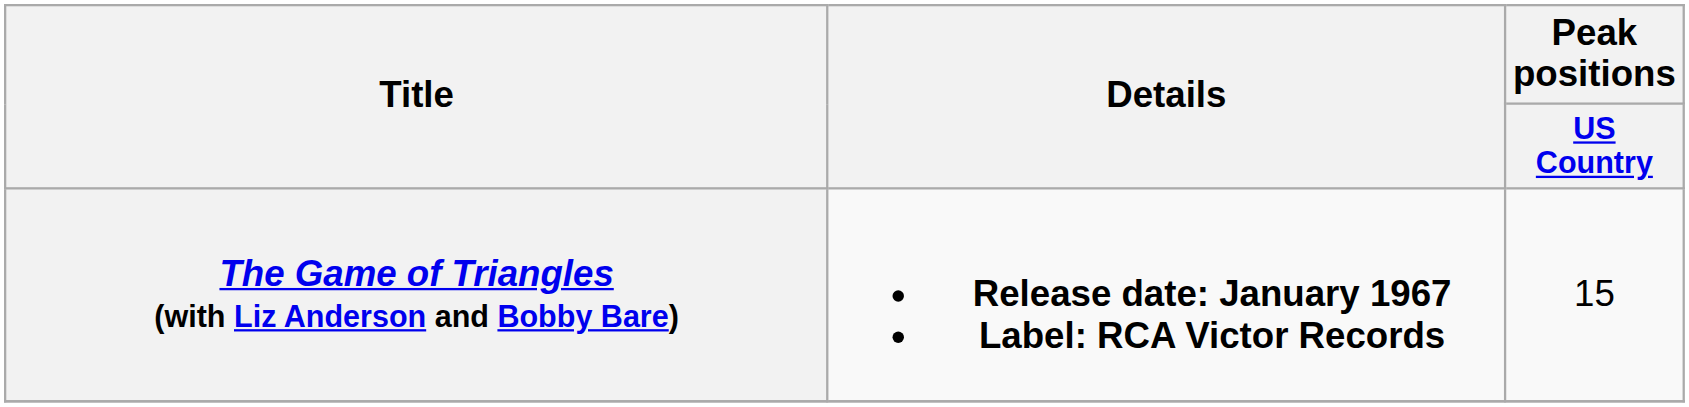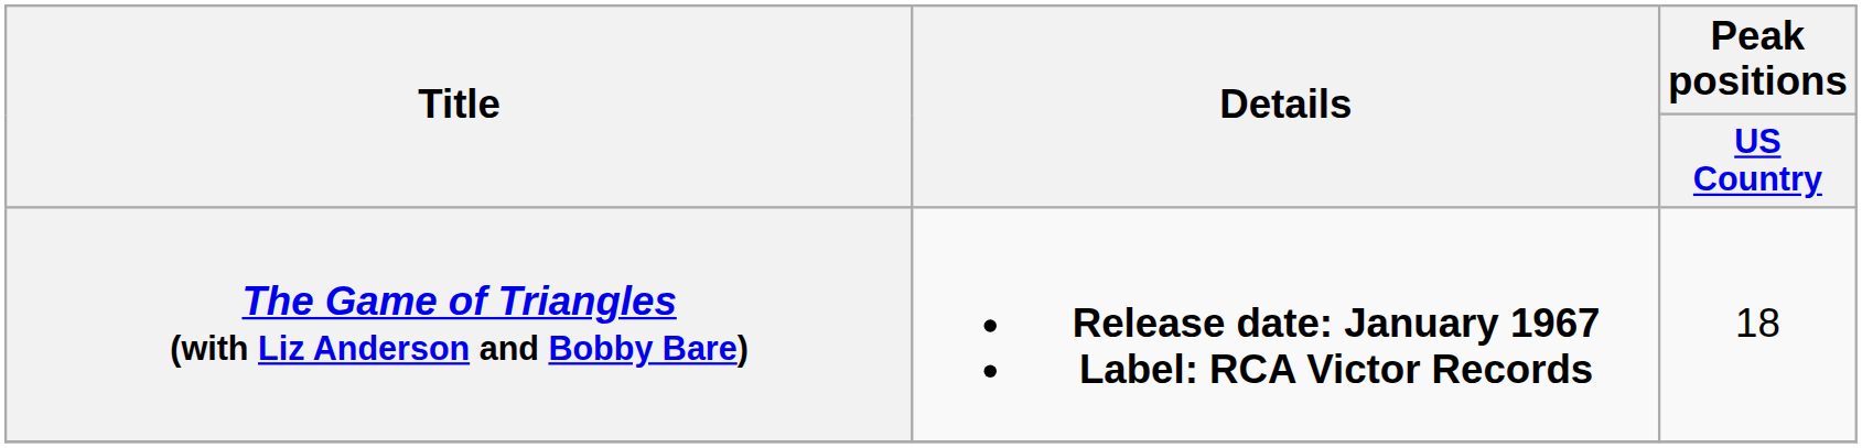 <table class="wikitable plainrowheaders" style="text-align:center;">
 <tr>
 <th rowspan="2" style="width:22em;">Title</th>
 <th rowspan="2" style="width:18em;">Details</th>
 <th>Peak positions</th>
 </tr>
 <tr style="font-size:smaller;">
 <th width="65"><a href='#'>US Country</a><br></th>
 </tr>
 <tr>
 <th scope="row"><em><a href='#'>The Game of Triangles</a></em><br><small>(with <a href='#'>Liz Anderson</a> and <a href='#'>Bobby Bare</a>)</small></th>
 <td><strong><br><ul><li>Release date: January 1967</li><li>Label: RCA Victor Records</li></ul></strong></td>
-<td>15</td>
+<td>18</td>
 </tr>
 <tr>
 </tr>
 </table>
